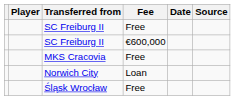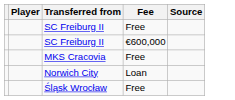 <table class="wikitable plainrowheaders sortable">
 <tr>
 <th></th>
 <th scope="col">Player</th>
 <th>Transferred from</th>
 <th style="width: 65px;">Fee</th>
-<th scope="col">Date</th>
 <th scope="col">Source</th>
 </tr>
 <tr>
 <td align="center"></td>
 <td></td>
 <td> <a href='#'>SC Freiburg II</a></td>
 <td>Free</td>
 <td></td>
-<td></td>
 </tr>
 <tr>
 <td align="center"></td>
 <td></td>
 <td> <a href='#'>SC Freiburg II</a></td>
 <td>€600,000</td>
-<td></td>
 <td></td>
 </tr>
 <tr>
 <td align="center"></td>
 <td></td>
 <td> <a href='#'>MKS Cracovia</a></td>
 <td>Free</td>
 <td></td>
-<td></td>
 </tr>
 <tr>
 <td align="center"></td>
 <td></td>
 <td> <a href='#'>Norwich City</a></td>
 <td>Loan</td>
-<td></td>
 <td></td>
 </tr>
 <tr>
 <td align="center"></td>
 <td></td>
 <td> <a href='#'>Śląsk Wrocław</a></td>
 <td>Free</td>
 <td></td>
-<td></td>
 </tr>
 </table>
